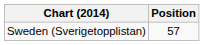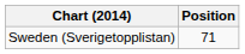 <table class="wikitable">
 <tr>
 <th>Chart (2014)</th>
 <th>Position</th>
 </tr>
 <tr>
 <td>Sweden (Sverigetopplistan)</td>
-<td style="text-align:center;">57</td>
+<td style="text-align:center;">71</td>
 </tr>
 </table>
